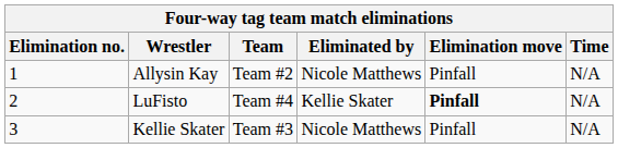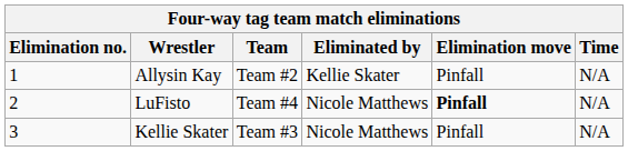 <table class="wikitable" border="1">
 <tr>
 <th colspan="6">Four-way tag team match eliminations</th>
 </tr>
 <tr>
 <th>Elimination no.</th>
 <th>Wrestler</th>
 <th>Team</th>
 <th>Eliminated by</th>
 <th>Elimination move</th>
 <th>Time</th>
 </tr>
 <tr>
 <td>1</td>
 <td>Allysin Kay</td>
 <td>Team #2</td>
-<td>Nicole Matthews</td>
+<td>Kellie Skater</td>
 <td>Pinfall</td>
 <td>N/A</td>
 </tr>
 <tr>
 <td>2</td>
 <td>LuFisto</td>
 <td>Team #4</td>
-<td>Kellie Skater</td>
+<td>Nicole Matthews</td>
 <td><strong>Pinfall</strong></td>
 <td>N/A</td>
 </tr>
 <tr>
 <td>3</td>
 <td>Kellie Skater</td>
 <td>Team #3</td>
 <td>Nicole Matthews</td>
 <td>Pinfall</td>
 <td>N/A</td>
 </tr>
 </table>
